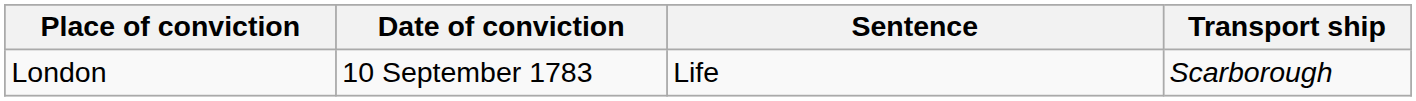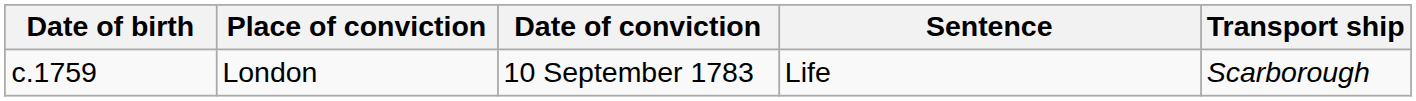 <table class="wikitable sortable plainrowheaders" style="width=1024px;">
 <tr>
+<th style="width: 15%;">Date of birth</th>
 <th style="width: 20%;">Place of conviction</th>
 <th style="width: 20%;">Date of conviction</th>
 <th style="width: 30%;">Sentence</th>
 <th style="width: 15%;">Transport ship</th>
 </tr>
 <tr>
+<td>c.1759</td>
 <td>London</td>
 <td>10 September 1783</td>
 <td>Life</td>
 <td><em>Scarborough</em></td>
 </tr>
 </table>
